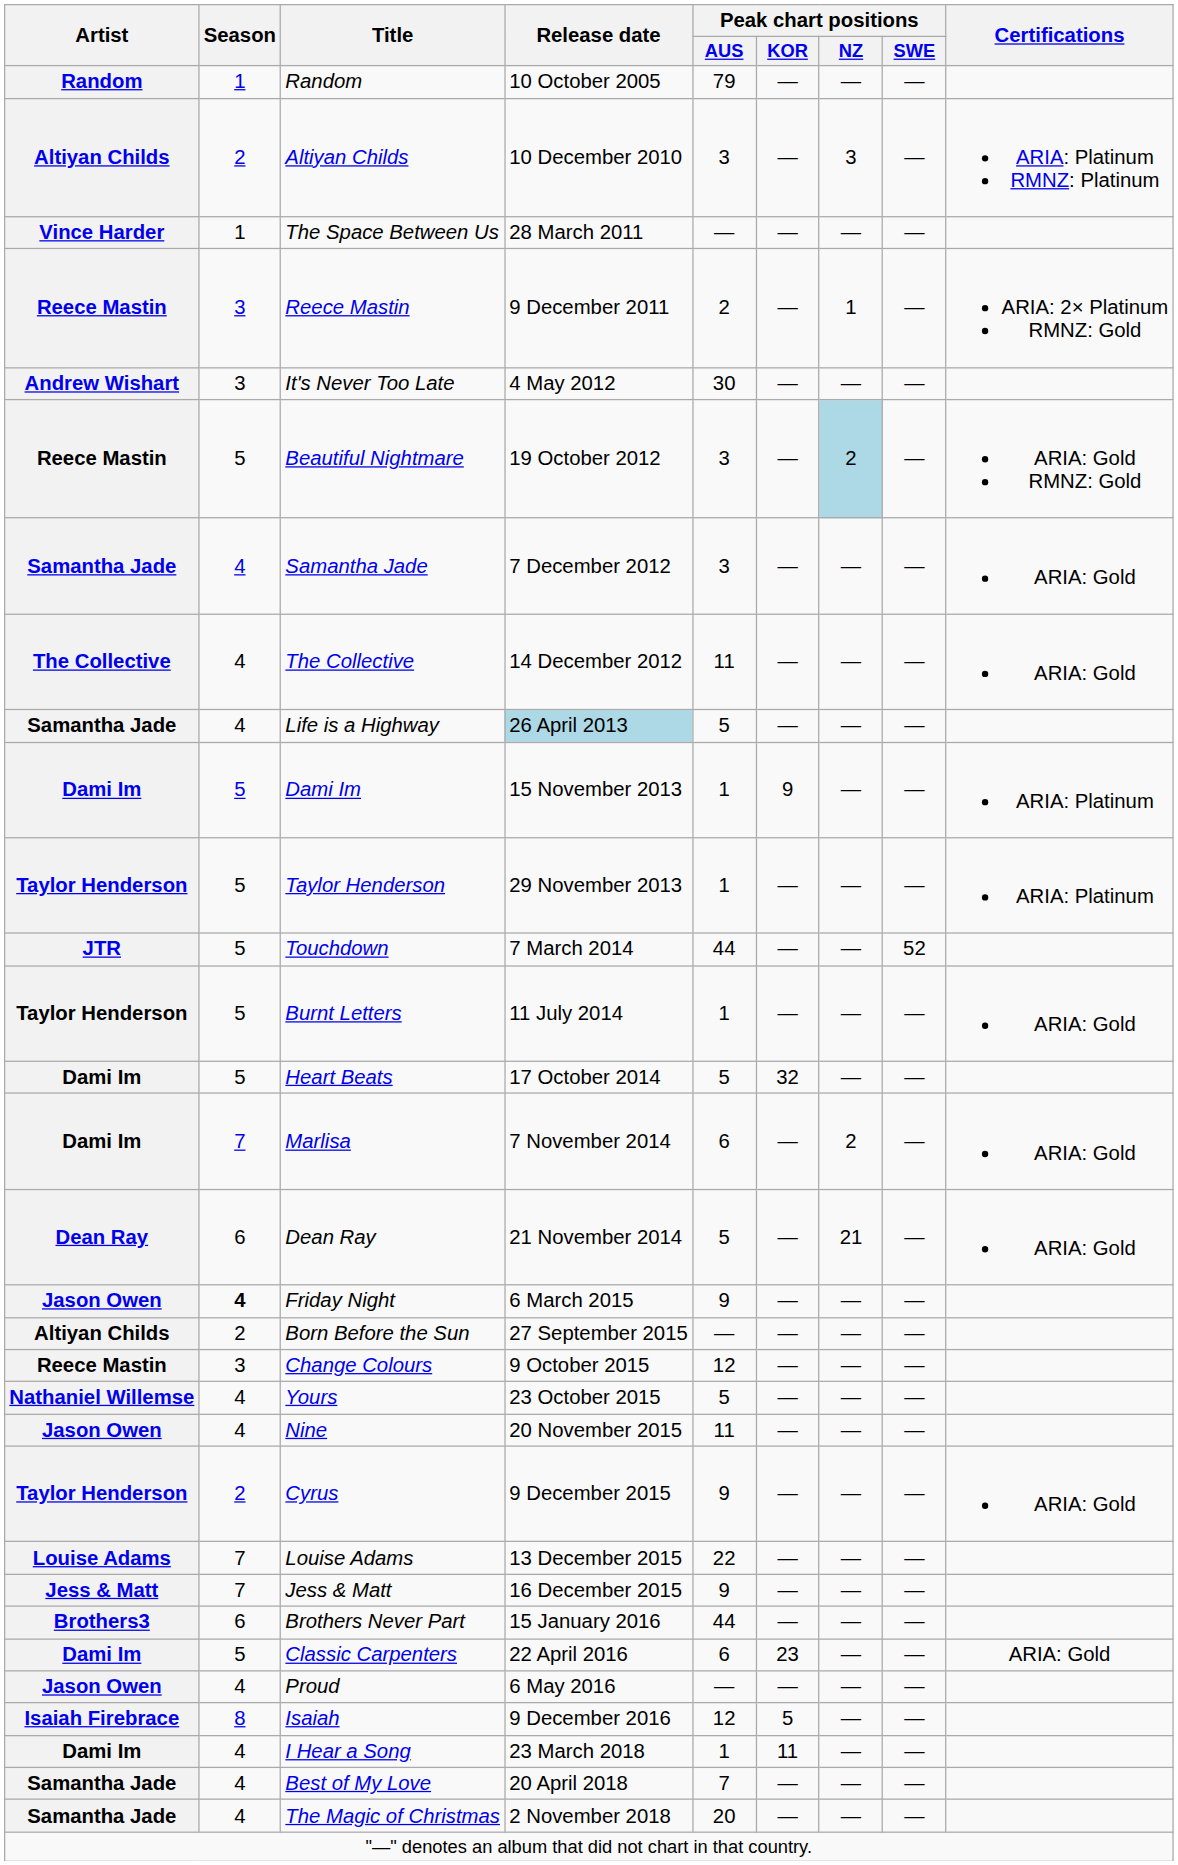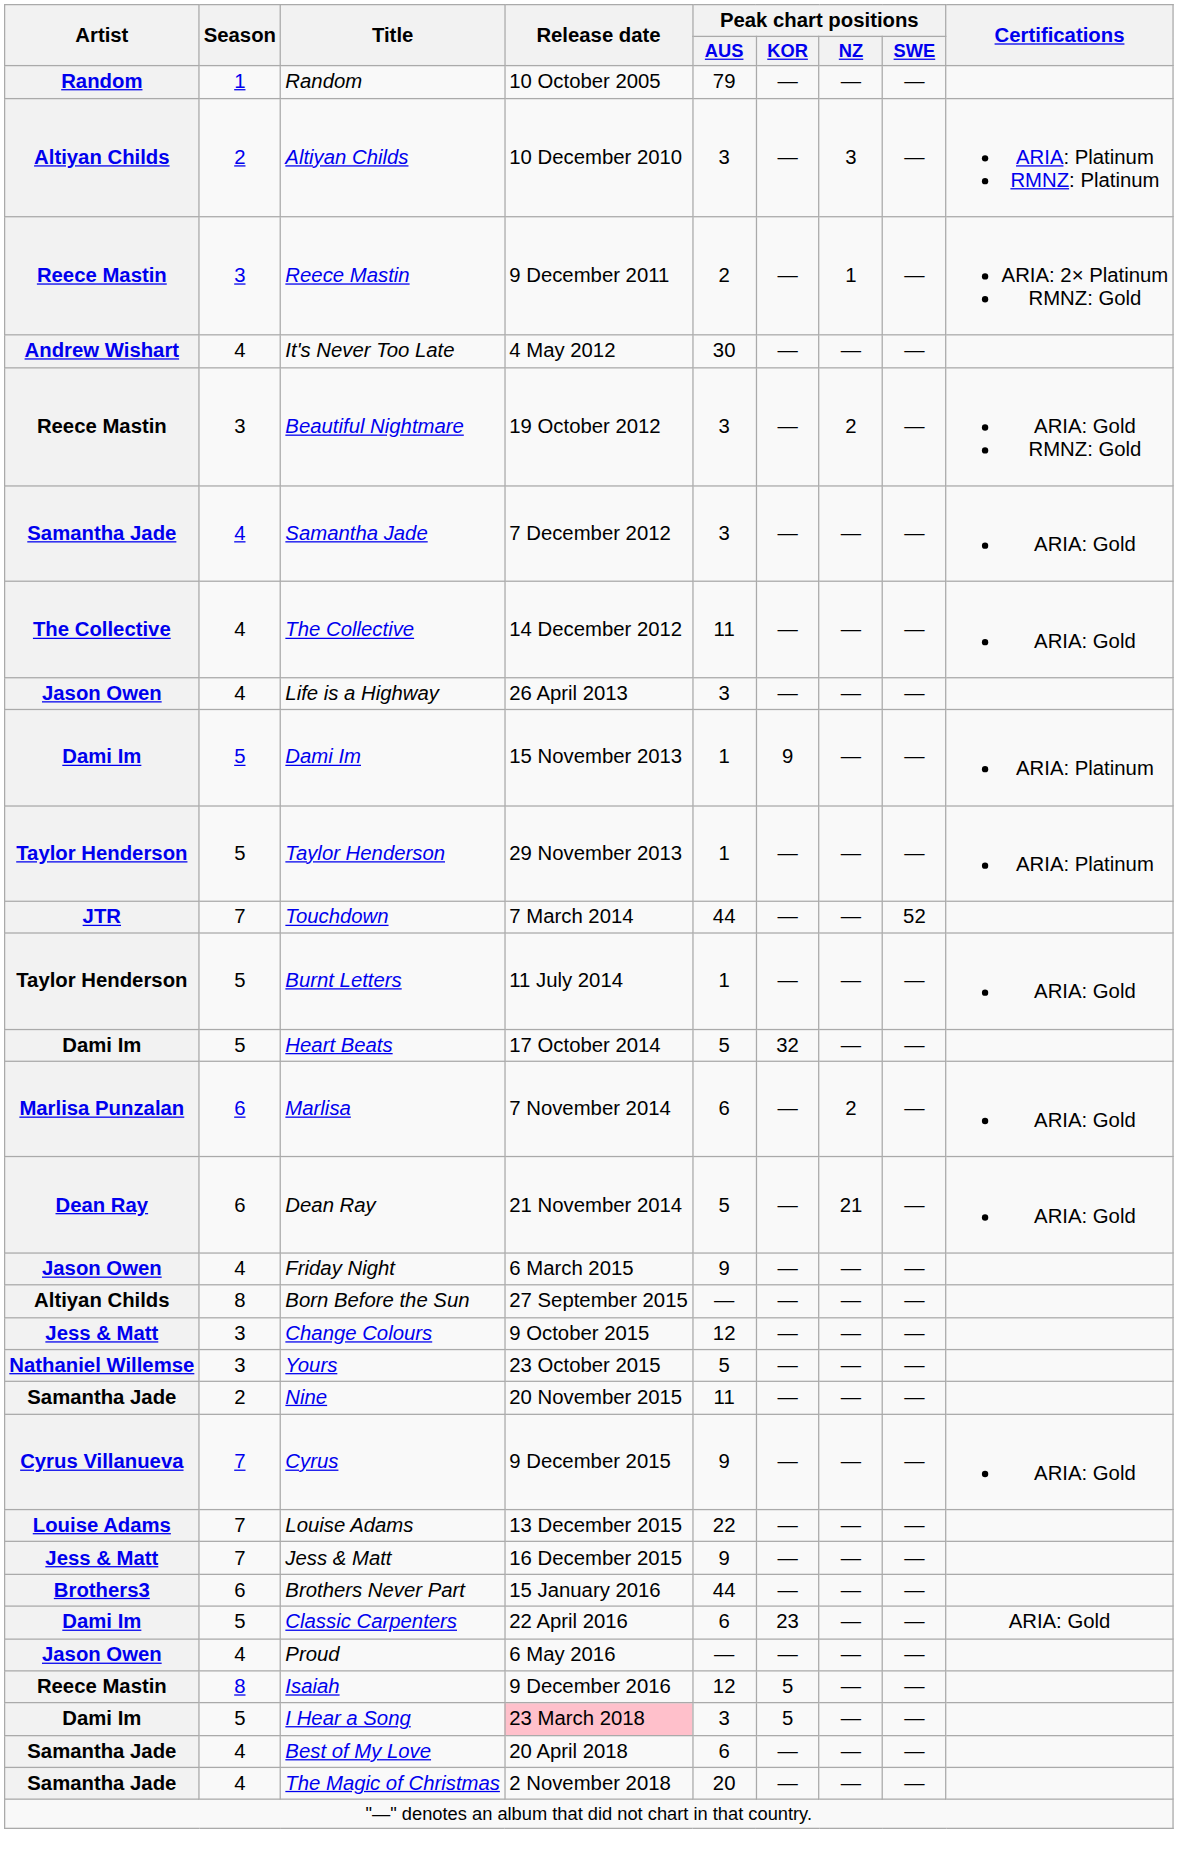 <table class="wikitable plainrowheaders" style="text-align:center;">
 <tr>
 <th scope="col" rowspan="2">Artist</th>
 <th scope="col" rowspan="2">Season</th>
 <th scope="col" rowspan="2">Title</th>
 <th scope="col" rowspan="2">Release date</th>
 <th scope="col" colspan="4">Peak chart positions</th>
 <th scope="col" rowspan="2"><a href='#'>Certifications</a></th>
 </tr>
 <tr>
 <th scope="col" style="width:3em;font-size:90%;"><a href='#'>AUS</a><br></th>
 <th scope="col" style="width:3em;font-size:90%;"><a href='#'>KOR</a><br></th>
 <th scope="col" style="width:3em;font-size:90%;"><a href='#'>NZ</a><br></th>
 <th scope="col" style="width:3em;font-size:90%;"><a href='#'>SWE</a><br></th>
 </tr>
 <tr>
 <th scope="row"><a href='#'>Random</a></th>
 <td><a href='#'>1</a></td>
 <td style="text-align:left;"><em>Random</em></td>
 <td style="text-align:left;">10 October 2005</td>
 <td>79</td>
 <td>—</td>
 <td>—</td>
 <td>—</td>
 <td></td>
 </tr>
 <tr>
 <th scope="row"><a href='#'>Altiyan Childs</a></th>
 <td><a href='#'>2</a></td>
 <td style="text-align:left;"><em><a href='#'>Altiyan Childs</a></em></td>
 <td style="text-align:left;">10 December 2010</td>
 <td>3</td>
 <td>—</td>
 <td>3</td>
 <td>—</td>
 <td><br><ul><li><a href='#'>ARIA</a>: Platinum</li><li><a href='#'>RMNZ</a>: Platinum</li></ul></td>
 </tr>
 <tr>
-<th scope="row"><a href='#'>Vince Harder</a></th>
-<td>1</td>
-<td style="text-align:left;"><em>The Space Between Us</em></td>
-<td style="text-align:left;">28 March 2011</td>
-<td>—</td>
-<td>—</td>
-<td>—</td>
-<td>—</td>
-<td></td>
-</tr>
-<tr>
 <th scope="row"><a href='#'>Reece Mastin</a></th>
 <td><a href='#'>3</a></td>
 <td style="text-align:left;"><em><a href='#'>Reece Mastin</a></em></td>
 <td style="text-align:left;">9 December 2011</td>
 <td>2</td>
 <td>—</td>
 <td>1</td>
 <td>—</td>
 <td><br><ul><li>ARIA: 2× Platinum</li><li>RMNZ: Gold</li></ul></td>
 </tr>
 <tr>
 <th scope="row"><a href='#'>Andrew Wishart</a></th>
-<td>3</td>
+<td>4</td>
 <td style="text-align:left;"><em>It's Never Too Late</em></td>
 <td style="text-align:left;">4 May 2012</td>
 <td>30</td>
 <td>—</td>
 <td>—</td>
 <td>—</td>
 <td></td>
 </tr>
 <tr>
 <th scope="row">Reece Mastin</th>
-<td>5</td>
+<td>3</td>
 <td style="text-align:left;"><em><a href='#'>Beautiful Nightmare</a></em></td>
 <td style="text-align:left;">19 October 2012</td>
 <td>3</td>
 <td>—</td>
-<td style="background: lightblue;">2</td>
+<td>2</td>
 <td>—</td>
 <td><br><ul><li>ARIA: Gold</li><li>RMNZ: Gold</li></ul></td>
 </tr>
 <tr>
 <th scope="row"><a href='#'>Samantha Jade</a></th>
 <td><a href='#'>4</a></td>
 <td style="text-align:left;"><em><a href='#'>Samantha Jade</a></em></td>
 <td style="text-align:left;">7 December 2012</td>
 <td>3</td>
 <td>—</td>
 <td>—</td>
 <td>—</td>
 <td><br><ul><li>ARIA: Gold</li></ul></td>
 </tr>
 <tr>
 <th scope="row"><a href='#'>The Collective</a></th>
 <td>4</td>
 <td style="text-align:left;"><em><a href='#'>The Collective</a></em></td>
 <td style="text-align:left;">14 December 2012</td>
 <td>11</td>
 <td>—</td>
 <td>—</td>
 <td>—</td>
 <td><br><ul><li>ARIA: Gold</li></ul></td>
 </tr>
 <tr>
-<th scope="row">Samantha Jade</th>
+<th scope="row"><a href='#'>Jason Owen</a></th>
 <td>4</td>
 <td style="text-align:left;"><em>Life is a Highway</em></td>
-<td style="background: lightblue; text-align:left;">26 April 2013</td>
-<td>5</td>
+<td style="text-align:left;">26 April 2013</td>
+<td>3</td>
 <td>—</td>
 <td>—</td>
 <td>—</td>
 <td></td>
 </tr>
 <tr>
 <th scope="row"><a href='#'>Dami Im</a></th>
 <td><a href='#'>5</a></td>
 <td style="text-align:left;"><em><a href='#'>Dami Im</a></em></td>
 <td style="text-align:left;">15 November 2013</td>
 <td>1</td>
 <td>9</td>
 <td>—</td>
 <td>—</td>
 <td><br><ul><li>ARIA: Platinum</li></ul></td>
 </tr>
 <tr>
 <th scope="row"><a href='#'>Taylor Henderson</a></th>
 <td>5</td>
 <td style="text-align:left;"><em><a href='#'>Taylor Henderson</a></em></td>
 <td style="text-align:left;">29 November 2013</td>
 <td>1</td>
 <td>—</td>
 <td>—</td>
 <td>—</td>
 <td><br><ul><li>ARIA: Platinum</li></ul></td>
 </tr>
 <tr>
 <th scope="row"><a href='#'>JTR</a></th>
-<td>5</td>
+<td>7</td>
 <td style="text-align:left;"><em><a href='#'>Touchdown</a></em></td>
 <td style="text-align:left;">7 March 2014</td>
 <td>44</td>
 <td>—</td>
 <td>—</td>
 <td>52</td>
 <td></td>
 </tr>
 <tr>
 <th scope="row">Taylor Henderson</th>
 <td>5</td>
 <td style="text-align:left;"><em><a href='#'>Burnt Letters</a></em></td>
 <td style="text-align:left;">11 July 2014</td>
 <td>1</td>
 <td>—</td>
 <td>—</td>
 <td>—</td>
 <td><br><ul><li>ARIA: Gold</li></ul></td>
 </tr>
 <tr>
 <th scope="row">Dami Im</th>
 <td>5</td>
 <td style="text-align:left;"><em><a href='#'>Heart Beats</a></em></td>
 <td style="text-align:left;">17 October 2014</td>
 <td>5</td>
 <td>32</td>
 <td>—</td>
 <td>—</td>
 <td></td>
 </tr>
 <tr>
-<th scope="row">Dami Im</th>
-<td><a href='#'>7</a></td>
+<th scope="row"><a href='#'>Marlisa Punzalan</a></th>
+<td><a href='#'>6</a></td>
 <td style="text-align:left;"><em><a href='#'>Marlisa</a></em></td>
 <td style="text-align:left;">7 November 2014</td>
 <td>6</td>
 <td>—</td>
 <td>2</td>
 <td>—</td>
 <td><br><ul><li>ARIA: Gold</li></ul></td>
 </tr>
 <tr>
 <th scope="row"><a href='#'>Dean Ray</a></th>
 <td>6</td>
 <td style="text-align:left;"><em>Dean Ray</em></td>
 <td style="text-align:left;">21 November 2014</td>
 <td>5</td>
 <td>—</td>
 <td>21</td>
 <td>—</td>
 <td><br><ul><li>ARIA: Gold</li></ul></td>
 </tr>
 <tr>
 <th scope="row"><a href='#'>Jason Owen</a></th>
-<td><strong>4</strong></td>
+<td>4</td>
 <td style="text-align:left;"><em>Friday Night</em></td>
 <td style="text-align:left;">6 March 2015</td>
 <td>9</td>
 <td>—</td>
 <td>—</td>
 <td>—</td>
 <td></td>
 </tr>
 <tr>
 <th scope="row">Altiyan Childs</th>
-<td>2</td>
+<td>8</td>
 <td style="text-align:left;"><em>Born Before the Sun</em></td>
 <td style="text-align:left;">27 September 2015</td>
 <td>—</td>
 <td>—</td>
 <td>—</td>
 <td>—</td>
 <td></td>
 </tr>
 <tr>
-<th scope="row">Reece Mastin</th>
+<th scope="row"><a href='#'>Jess & Matt</a></th>
 <td>3</td>
 <td style="text-align:left;"><em><a href='#'>Change Colours</a></em></td>
 <td style="text-align:left;">9 October 2015</td>
 <td>12</td>
 <td>—</td>
 <td>—</td>
 <td>—</td>
 <td></td>
 </tr>
 <tr>
 <th scope="row"><a href='#'>Nathaniel Willemse</a></th>
-<td>4</td>
+<td>3</td>
 <td style="text-align:left;"><em><a href='#'>Yours</a></em></td>
 <td style="text-align:left;">23 October 2015</td>
 <td>5</td>
 <td>—</td>
 <td>—</td>
 <td>—</td>
 <td></td>
 </tr>
 <tr>
-<th scope="row"><a href='#'>Jason Owen</a></th>
-<td>4</td>
+<th scope="row">Samantha Jade</th>
+<td>2</td>
 <td style="text-align:left;"><em><a href='#'>Nine</a></em></td>
 <td style="text-align:left;">20 November 2015</td>
 <td>11</td>
 <td>—</td>
 <td>—</td>
 <td>—</td>
 <td></td>
 </tr>
 <tr>
-<th scope="row"><a href='#'>Taylor Henderson</a></th>
-<td><a href='#'>2</a></td>
+<th scope="row"><a href='#'>Cyrus Villanueva</a></th>
+<td><a href='#'>7</a></td>
 <td style="text-align:left;"><em><a href='#'>Cyrus</a></em></td>
 <td style="text-align:left;">9 December 2015</td>
 <td>9</td>
 <td>—</td>
 <td>—</td>
 <td>—</td>
 <td><br><ul><li>ARIA: Gold</li></ul></td>
 </tr>
 <tr>
 <th scope="row"><a href='#'>Louise Adams</a></th>
 <td>7</td>
 <td style="text-align:left;"><em>Louise Adams</em></td>
 <td style="text-align:left;">13 December 2015</td>
 <td>22</td>
 <td>—</td>
 <td>—</td>
 <td>—</td>
 <td></td>
 </tr>
 <tr>
 <th scope="row"><a href='#'>Jess & Matt</a></th>
 <td>7</td>
 <td style="text-align:left;"><em>Jess & Matt</em></td>
 <td style="text-align:left;">16 December 2015</td>
 <td>9</td>
 <td>—</td>
 <td>—</td>
 <td>—</td>
 <td></td>
 </tr>
 <tr>
 <th scope="row"><a href='#'>Brothers3</a></th>
 <td>6</td>
 <td style="text-align:left;"><em>Brothers Never Part</em></td>
 <td style="text-align:left;">15 January 2016</td>
 <td>44</td>
 <td>—</td>
 <td>—</td>
 <td>—</td>
 <td></td>
 </tr>
 <tr>
 <th scope="row"><a href='#'>Dami Im</a></th>
 <td>5</td>
 <td style="text-align:left;"><em><a href='#'>Classic Carpenters</a></em></td>
 <td style="text-align:left;">22 April 2016</td>
 <td>6</td>
 <td>23</td>
 <td>—</td>
 <td>—</td>
 <td>ARIA: Gold </td>
 </tr>
 <tr>
 <th scope="row"><a href='#'>Jason Owen</a></th>
 <td>4</td>
 <td style="text-align:left;"><em>Proud</em></td>
 <td style="text-align:left;">6 May 2016</td>
 <td>—</td>
 <td>—</td>
 <td>—</td>
 <td>—</td>
 <td></td>
 </tr>
 <tr>
-<th scope="row"><a href='#'>Isaiah Firebrace</a></th>
+<th scope="row">Reece Mastin</th>
 <td><a href='#'>8</a></td>
 <td style="text-align:left;"><em><a href='#'>Isaiah</a></em></td>
 <td style="text-align:left;">9 December 2016</td>
 <td>12</td>
 <td>5</td>
 <td>—</td>
 <td>—</td>
 <td></td>
 </tr>
 <tr>
 <th scope="row">Dami Im</th>
-<td>4</td>
+<td>5</td>
 <td style="text-align:left;"><em><a href='#'>I Hear a Song</a></em></td>
-<td style="text-align:left;">23 March 2018</td>
-<td>1</td>
-<td>11</td>
+<td style="background: pink; text-align:left;">23 March 2018</td>
+<td>3</td>
+<td>5</td>
 <td>—</td>
 <td>—</td>
 <td></td>
 </tr>
 <tr>
 <th scope="row">Samantha Jade</th>
 <td>4</td>
 <td style="text-align:left;"><em><a href='#'>Best of My Love</a></em></td>
 <td style="text-align:left;">20 April 2018</td>
-<td>7</td>
+<td>6</td>
 <td>—</td>
 <td>—</td>
 <td>—</td>
 <td></td>
 </tr>
 <tr>
 <th scope="row">Samantha Jade</th>
 <td>4</td>
 <td style="text-align:left;"><em><a href='#'>The Magic of Christmas</a></em></td>
 <td style="text-align:left;">2 November 2018</td>
 <td>20</td>
 <td>—</td>
 <td>—</td>
 <td>—</td>
 <td></td>
 </tr>
 <tr>
 <td colspan="9" style="font-size:90%">"—" denotes an album that did not chart in that country.</td>
 </tr>
 </table>
